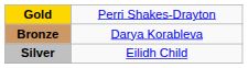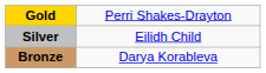 <table class="wikitable" style="text-align:center; " width="35%">
 <tr>
 <td bgcolor="gold"><strong>Gold</strong></td>
 <td><a href='#'>Perri Shakes-Drayton</a><br>  <small><em></em></small></td>
 </tr>
 <tr>
+<td bgcolor="silver"><strong>Silver</strong></td>
+<td><a href='#'>Eilidh Child</a><br>  <small><em></em></small></td>
+</tr>
+<tr>
 <td bgcolor="CC9966"><strong>Bronze</strong></td>
 <td><a href='#'>Darya Korableva</a><br>  <small><em></em></small></td>
 </tr>
-<tr>
-<td bgcolor="silver"><strong>Silver</strong></td>
-<td><a href='#'>Eilidh Child</a><br>  <small><em></em></small></td>
-</tr>
 </table>
